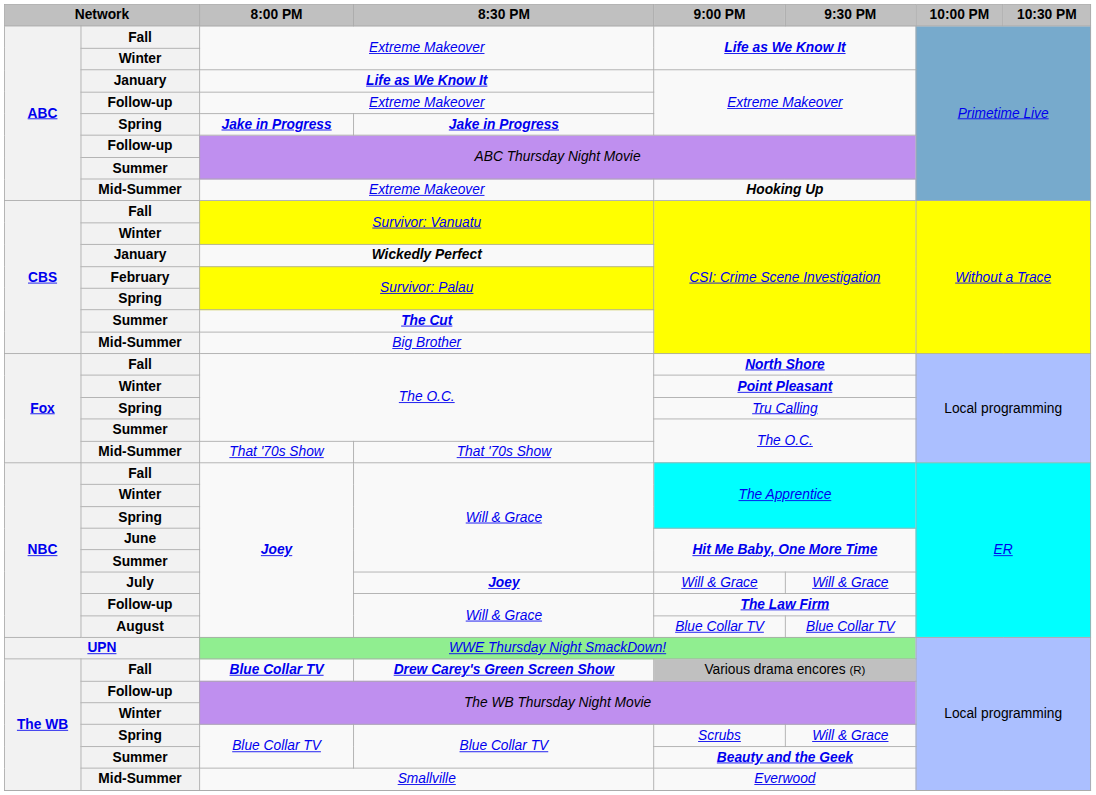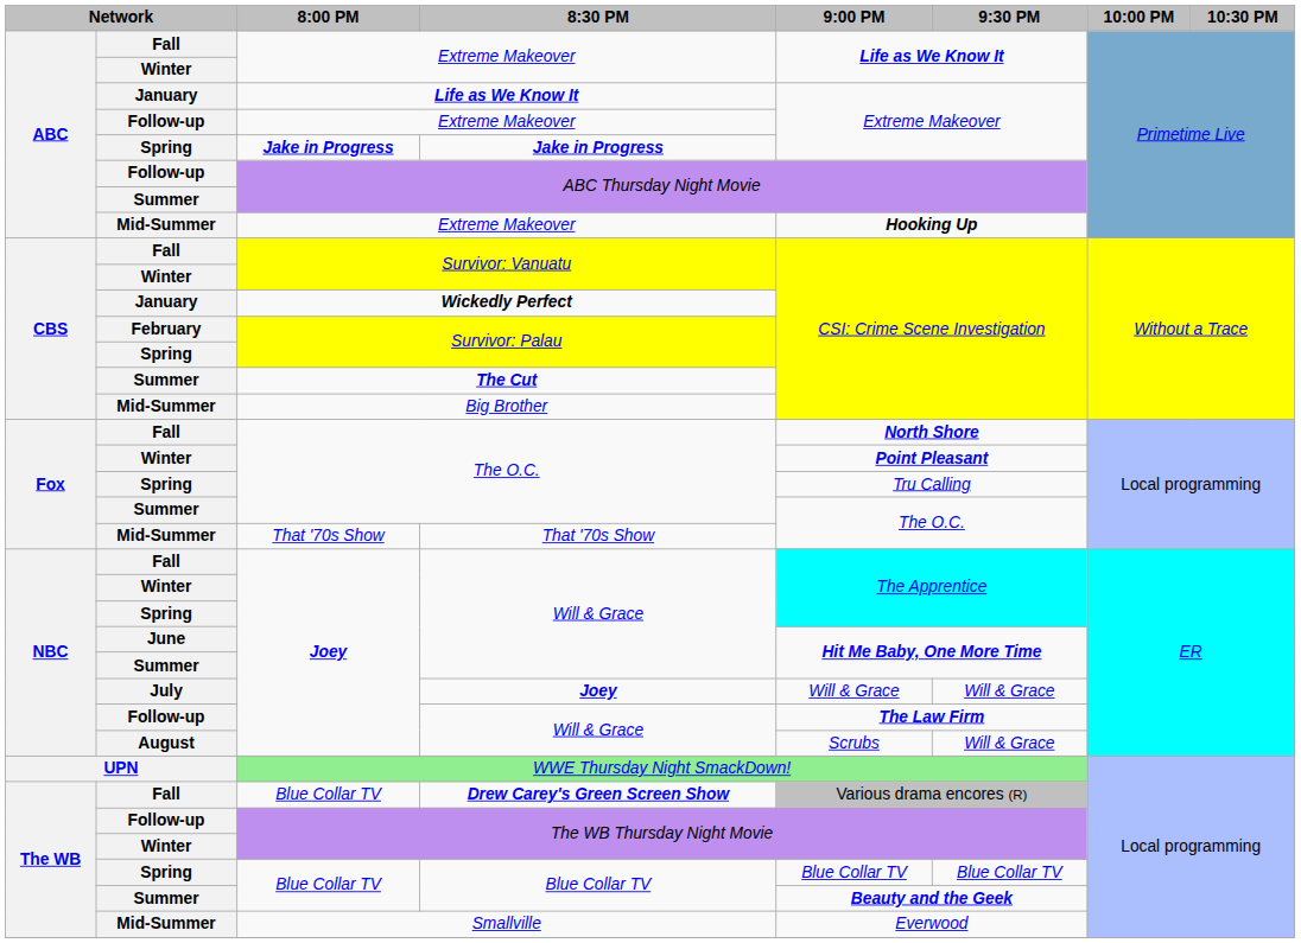 <table class="wikitable" style="width:100%;margin-right:0;text-align:center">
 <tr>
 <th colspan="2" style="background-color:#C0C0C0;text-align:center">Network</th>
 <th style="background-color:#C0C0C0;text-align:center">8:00 PM</th>
 <th style="background-color:#C0C0C0;text-align:center">8:30 PM</th>
 <th style="background-color:#C0C0C0;text-align:center">9:00 PM</th>
 <th style="background-color:#C0C0C0;text-align:center">9:30 PM</th>
 <th style="background-color:#C0C0C0;text-align:center">10:00 PM</th>
 <th style="background-color:#C0C0C0;text-align:center">10:30 PM</th>
 </tr>
 <tr>
 <th rowspan="8"><a href='#'>ABC</a></th>
 <th>Fall</th>
 <td colspan="2" rowspan="2"><em><a href='#'>Extreme Makeover</a></em></td>
 <td colspan="2" rowspan="2"><strong><em><a href='#'>Life as We Know It</a></em></strong></td>
 <td colspan="2" bgcolor="#77AACC" rowspan="8"><em><a href='#'>Primetime Live</a></em></td>
 </tr>
 <tr>
 <th>Winter</th>
 </tr>
 <tr>
 <th>January</th>
 <td colspan="2"><strong><em><a href='#'>Life as We Know It</a></em></strong></td>
 <td colspan="2" rowspan="3"><em><a href='#'>Extreme Makeover</a></em></td>
 </tr>
 <tr>
 <th>Follow-up</th>
 <td colspan="2"><em><a href='#'>Extreme Makeover</a></em></td>
 </tr>
 <tr>
 <th>Spring</th>
 <td><strong><em><a href='#'>Jake in Progress</a></em></strong></td>
 <td><strong><em><a href='#'>Jake in Progress</a></em></strong></td>
 </tr>
 <tr>
 <th>Follow-up</th>
 <td bgcolor="#bf8fef" colspan="4" rowspan="2"><em>ABC Thursday Night Movie</em></td>
 </tr>
 <tr>
 <th>Summer</th>
 </tr>
 <tr>
 <th>Mid-Summer</th>
 <td colspan="2"><em><a href='#'>Extreme Makeover</a></em></td>
 <td colspan="2"><strong><em>Hooking Up</em></strong></td>
 </tr>
 <tr>
 <th rowspan="7"><a href='#'>CBS</a></th>
 <th>Fall</th>
 <td style="background-color:#FFFF00;" colspan="2" rowspan="2"><em><a href='#'>Survivor: Vanuatu</a></em> </td>
 <td style="background-color:#FFFF00;" colspan="2" rowspan="7"><em><a href='#'>CSI: Crime Scene Investigation</a></em> </td>
 <td style="background-color:#FFFF00" colspan="2" rowspan="7"><em><a href='#'>Without a Trace</a></em> </td>
 </tr>
 <tr>
 <th>Winter</th>
 </tr>
 <tr>
 <th>January</th>
 <td colspan="2"><strong><em>Wickedly Perfect</em></strong></td>
 </tr>
 <tr>
 <th>February</th>
 <td style="background-color:#FFFF00;" colspan="2" rowspan="2"><em><a href='#'>Survivor: Palau</a></em> </td>
 </tr>
 <tr>
 <th>Spring</th>
 </tr>
 <tr>
 <th>Summer</th>
 <td colspan="2"><strong><em><a href='#'>The Cut</a></em></strong></td>
 </tr>
 <tr>
 <th>Mid-Summer</th>
 <td colspan="2"><em><a href='#'>Big Brother</a></em></td>
 </tr>
 <tr>
 <th rowspan="5"><a href='#'>Fox</a></th>
 <th>Fall</th>
 <td colspan="2" rowspan="4"><em><a href='#'>The O.C.</a></em></td>
 <td colspan="2"><strong><em><a href='#'>North Shore</a></em></strong></td>
 <td style="background-color:#abbfff" colspan="2" rowspan="5">Local programming</td>
 </tr>
 <tr>
 <th>Winter</th>
 <td colspan="2"><strong><em><a href='#'>Point Pleasant</a></em></strong></td>
 </tr>
 <tr>
 <th>Spring</th>
 <td colspan="2"><em><a href='#'>Tru Calling</a></em></td>
 </tr>
 <tr>
 <th>Summer</th>
 <td colspan="2" rowspan="2"><em><a href='#'>The O.C.</a></em></td>
 </tr>
 <tr>
 <th>Mid-Summer</th>
 <td><em><a href='#'>That '70s Show</a></em></td>
 <td><em><a href='#'>That '70s Show</a></em></td>
 </tr>
 <tr>
 <th rowspan="8"><a href='#'>NBC</a></th>
 <th>Fall</th>
 <td rowspan="8"><strong><em><a href='#'>Joey</a></em></strong></td>
 <td rowspan="5"><em><a href='#'>Will & Grace</a></em></td>
 <td style="background-color:#00FFFF;" colspan="2" rowspan="3"><em><a href='#'>The Apprentice</a></em><br></td>
 <td style="background-color:#00FFFF;" colspan="2" rowspan="8"><em><a href='#'>ER</a></em> </td>
 </tr>
 <tr>
 <th>Winter</th>
 </tr>
 <tr>
 <th>Spring</th>
 </tr>
 <tr>
 <th>June</th>
 <td colspan="2" rowspan="2"><strong><em><a href='#'>Hit Me Baby, One More Time</a></em></strong></td>
 </tr>
 <tr>
 <th>Summer</th>
 </tr>
 <tr>
 <th>July</th>
 <td><strong><em><a href='#'>Joey</a></em></strong></td>
 <td><em><a href='#'>Will & Grace</a></em></td>
 <td><em><a href='#'>Will & Grace</a></em></td>
 </tr>
 <tr>
 <th>Follow-up</th>
 <td rowspan="2"><em><a href='#'>Will & Grace</a></em></td>
 <td colspan="2"><strong><em><a href='#'>The Law Firm</a></em></strong></td>
 </tr>
 <tr>
 <th>August</th>
-<td><em><a href='#'>Blue Collar TV</a></em></td>
-<td><em><a href='#'>Blue Collar TV</a></em></td>
+<td><em><a href='#'>Scrubs</a></em></td>
+<td><em><a href='#'>Will & Grace</a></em></td>
 </tr>
 <tr>
 <th colspan="2"><a href='#'>UPN</a></th>
 <td colspan="4" style="background:lightgreen;"><em><a href='#'>WWE Thursday Night SmackDown!</a></em></td>
 <td rowspan="7" style="background-color:#abbfff" colspan="2">Local programming</td>
 </tr>
 <tr>
 <th rowspan="6"><a href='#'>The WB</a></th>
 <th>Fall</th>
-<td><strong><em><a href='#'>Blue Collar TV</a></em></strong></td>
+<td><em><a href='#'>Blue Collar TV</a></em></td>
 <td><strong><em><a href='#'>Drew Carey's Green Screen Show</a></em></strong></td>
 <td bgcolor="#C0C0C0" colspan="2">Various drama encores <small>(R)</small></td>
 </tr>
 <tr>
 <th>Follow-up</th>
 <td bgcolor="#bf8fef" colspan="4" rowspan="2"><em>The WB Thursday Night Movie</em></td>
 </tr>
 <tr>
 <th>Winter</th>
 </tr>
 <tr>
 <th>Spring</th>
 <td rowspan="2"><em><a href='#'>Blue Collar TV</a></em></td>
 <td rowspan="2"><em><a href='#'>Blue Collar TV</a></em></td>
-<td><em><a href='#'>Scrubs</a></em></td>
-<td><em><a href='#'>Will & Grace</a></em></td>
+<td><em><a href='#'>Blue Collar TV</a></em></td>
+<td><em><a href='#'>Blue Collar TV</a></em></td>
 </tr>
 <tr>
 <th>Summer</th>
 <td colspan="2"><strong><em><a href='#'>Beauty and the Geek</a></em></strong></td>
 </tr>
 <tr>
 <th>Mid-Summer</th>
 <td colspan="2"><em><a href='#'>Smallville</a></em></td>
 <td colspan="2"><em><a href='#'>Everwood</a></em></td>
 </tr>
 <tr>
 </tr>
 </table>
